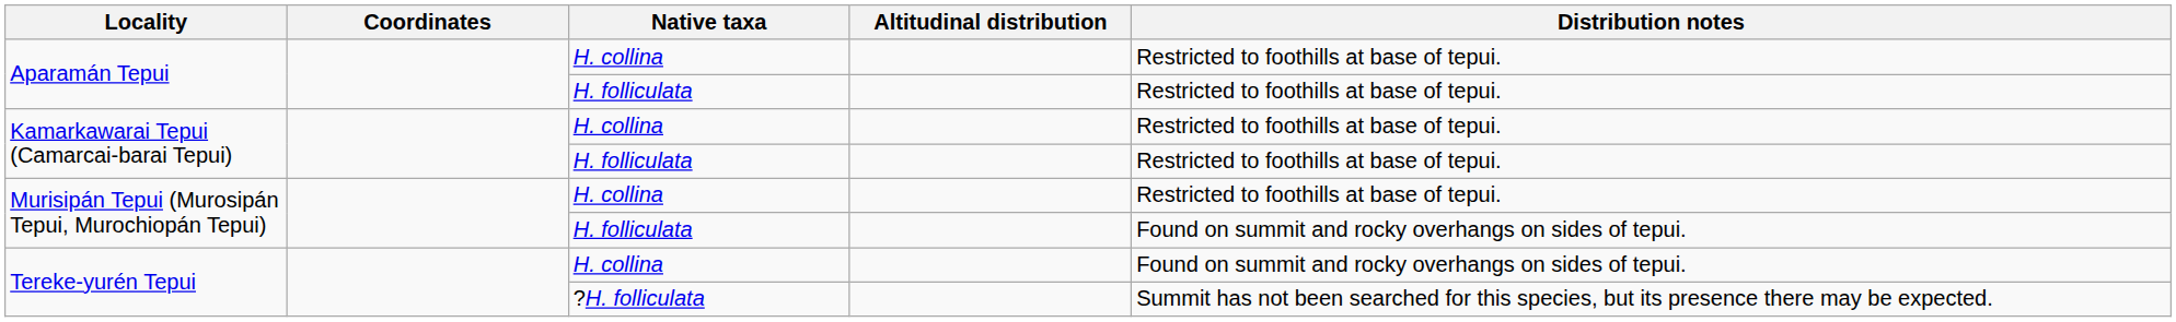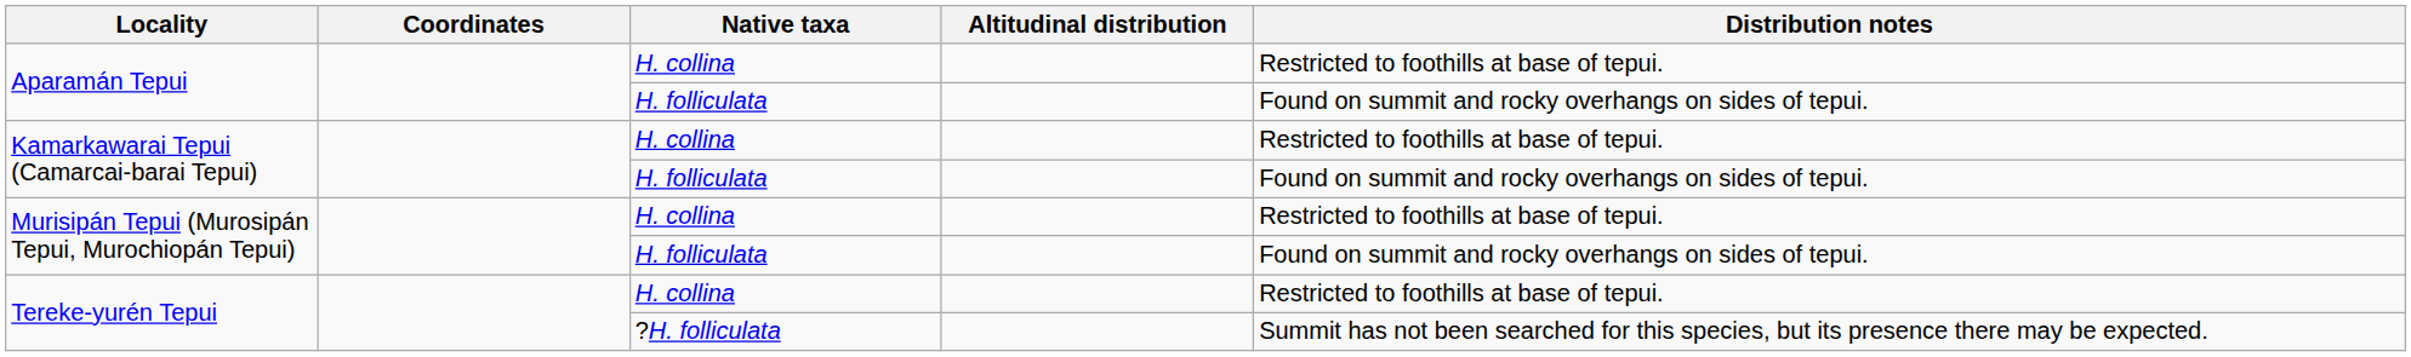 <table class="wikitable" style="width: 100%">
 <tr>
 <th scope="col" width="13%">Locality</th>
 <th scope="col" width="13%">Coordinates</th>
 <th scope="col" width="13%">Native taxa</th>
 <th scope="col" width="13%">Altitudinal distribution</th>
 <th scope="col" width="48%">Distribution notes</th>
 </tr>
 <tr>
 <td rowspan="2"><a href='#'>Aparamán Tepui</a></td>
 <td rowspan="2"></td>
 <td><em><a href='#'>H. collina</a></em></td>
 <td></td>
 <td>Restricted to foothills at base of tepui.</td>
 </tr>
 <tr>
 <td><em><a href='#'>H. folliculata</a></em></td>
 <td></td>
-<td>Restricted to foothills at base of tepui.</td>
+<td>Found on summit and rocky overhangs on sides of tepui.</td>
 </tr>
 <tr>
 <td rowspan="2"><a href='#'>Kamarkawarai Tepui</a> (Camarcai-barai Tepui)</td>
 <td rowspan="2"></td>
 <td><em><a href='#'>H. collina</a></em></td>
 <td></td>
 <td>Restricted to foothills at base of tepui.</td>
 </tr>
 <tr>
 <td><em><a href='#'>H. folliculata</a></em></td>
 <td></td>
-<td>Restricted to foothills at base of tepui.</td>
+<td>Found on summit and rocky overhangs on sides of tepui.</td>
 </tr>
 <tr>
 <td rowspan="2"><a href='#'>Murisipán Tepui</a> (Murosipán Tepui, Murochiopán Tepui)</td>
 <td rowspan="2"></td>
 <td><em><a href='#'>H. collina</a></em></td>
 <td></td>
 <td>Restricted to foothills at base of tepui.</td>
 </tr>
 <tr>
 <td><em><a href='#'>H. folliculata</a></em></td>
 <td></td>
 <td>Found on summit and rocky overhangs on sides of tepui.</td>
 </tr>
 <tr>
 <td rowspan="2"><a href='#'>Tereke-yurén Tepui</a></td>
 <td rowspan="2"></td>
 <td><em><a href='#'>H. collina</a></em></td>
 <td></td>
-<td>Found on summit and rocky overhangs on sides of tepui.</td>
+<td>Restricted to foothills at base of tepui.</td>
 </tr>
 <tr>
 <td>?<em><a href='#'>H. folliculata</a></em></td>
 <td></td>
 <td>Summit has not been searched for this species, but its presence there may be expected.</td>
 </tr>
 </table>
